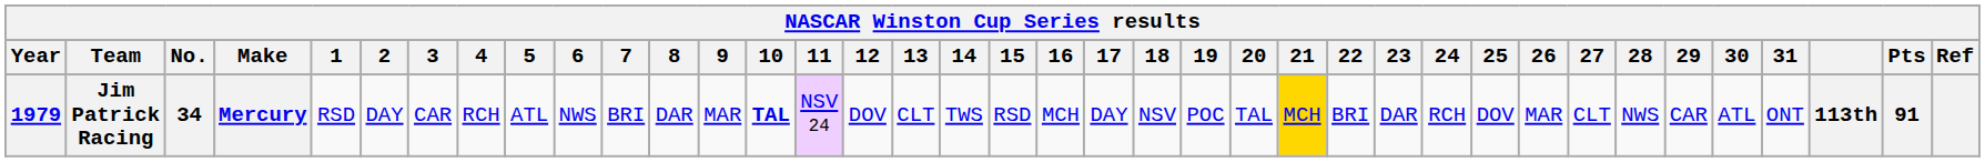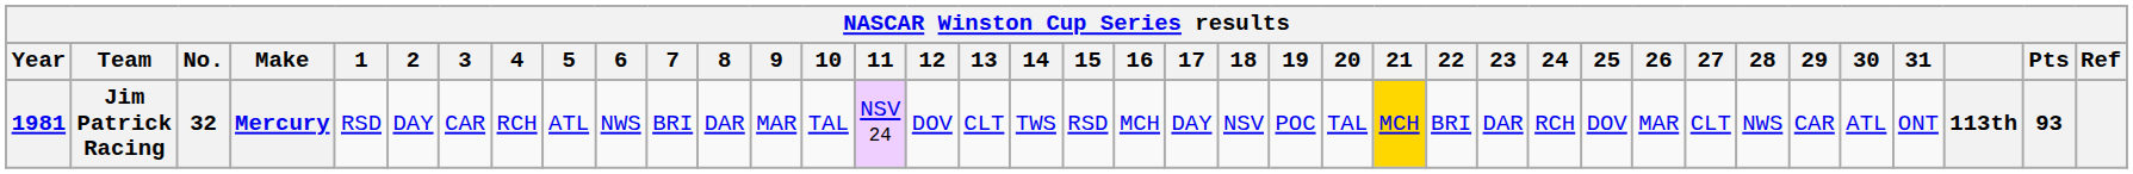 <table class="wikitable" style="text-align:center; font-size:75%">
 <tr>
 <th colspan=45><a href='#'>NASCAR</a> <a href='#'>Winston Cup Series</a> results</th>
 </tr>
 <tr>
 <th>Year</th>
 <th>Team</th>
 <th>No.</th>
 <th>Make</th>
 <th>1</th>
 <th>2</th>
 <th>3</th>
 <th>4</th>
 <th>5</th>
 <th>6</th>
 <th>7</th>
 <th>8</th>
 <th>9</th>
 <th>10</th>
 <th>11</th>
 <th>12</th>
 <th>13</th>
 <th>14</th>
 <th>15</th>
 <th>16</th>
 <th>17</th>
 <th>18</th>
 <th>19</th>
 <th>20</th>
 <th>21</th>
 <th>22</th>
 <th>23</th>
 <th>24</th>
 <th>25</th>
 <th>26</th>
 <th>27</th>
 <th>28</th>
 <th>29</th>
 <th>30</th>
 <th>31</th>
 <th></th>
 <th>Pts</th>
 <th>Ref</th>
 </tr>
 <tr>
-<th><a href='#'>1979</a></th>
+<th><a href='#'>1981</a></th>
 <th>Jim Patrick Racing</th>
-<th>34</th>
+<th>32</th>
 <th><a href='#'>Mercury</a></th>
 <td><a href='#'>RSD</a></td>
 <td><a href='#'>DAY</a></td>
 <td><a href='#'>CAR</a></td>
 <td><a href='#'>RCH</a></td>
 <td><a href='#'>ATL</a></td>
 <td><a href='#'>NWS</a></td>
 <td><a href='#'>BRI</a></td>
 <td><a href='#'>DAR</a></td>
 <td><a href='#'>MAR</a></td>
-<td><strong><a href='#'>TAL</a></strong></td>
+<td><a href='#'>TAL</a></td>
 <td style="background:#EFCFFF;"><a href='#'>NSV</a><br><small>24</small></td>
 <td><a href='#'>DOV</a></td>
 <td><a href='#'>CLT</a></td>
 <td><a href='#'>TWS</a></td>
 <td><a href='#'>RSD</a></td>
 <td><a href='#'>MCH</a></td>
 <td><a href='#'>DAY</a></td>
 <td><a href='#'>NSV</a></td>
 <td><a href='#'>POC</a></td>
 <td><a href='#'>TAL</a></td>
 <td style="background: gold;"><a href='#'>MCH</a></td>
 <td><a href='#'>BRI</a></td>
 <td><a href='#'>DAR</a></td>
 <td><a href='#'>RCH</a></td>
 <td><a href='#'>DOV</a></td>
 <td><a href='#'>MAR</a></td>
 <td><a href='#'>CLT</a></td>
 <td><a href='#'>NWS</a></td>
 <td><a href='#'>CAR</a></td>
 <td><a href='#'>ATL</a></td>
 <td><a href='#'>ONT</a></td>
 <th>113th</th>
-<th>91</th>
+<th>93</th>
 <th></th>
 </tr>
 </table>
